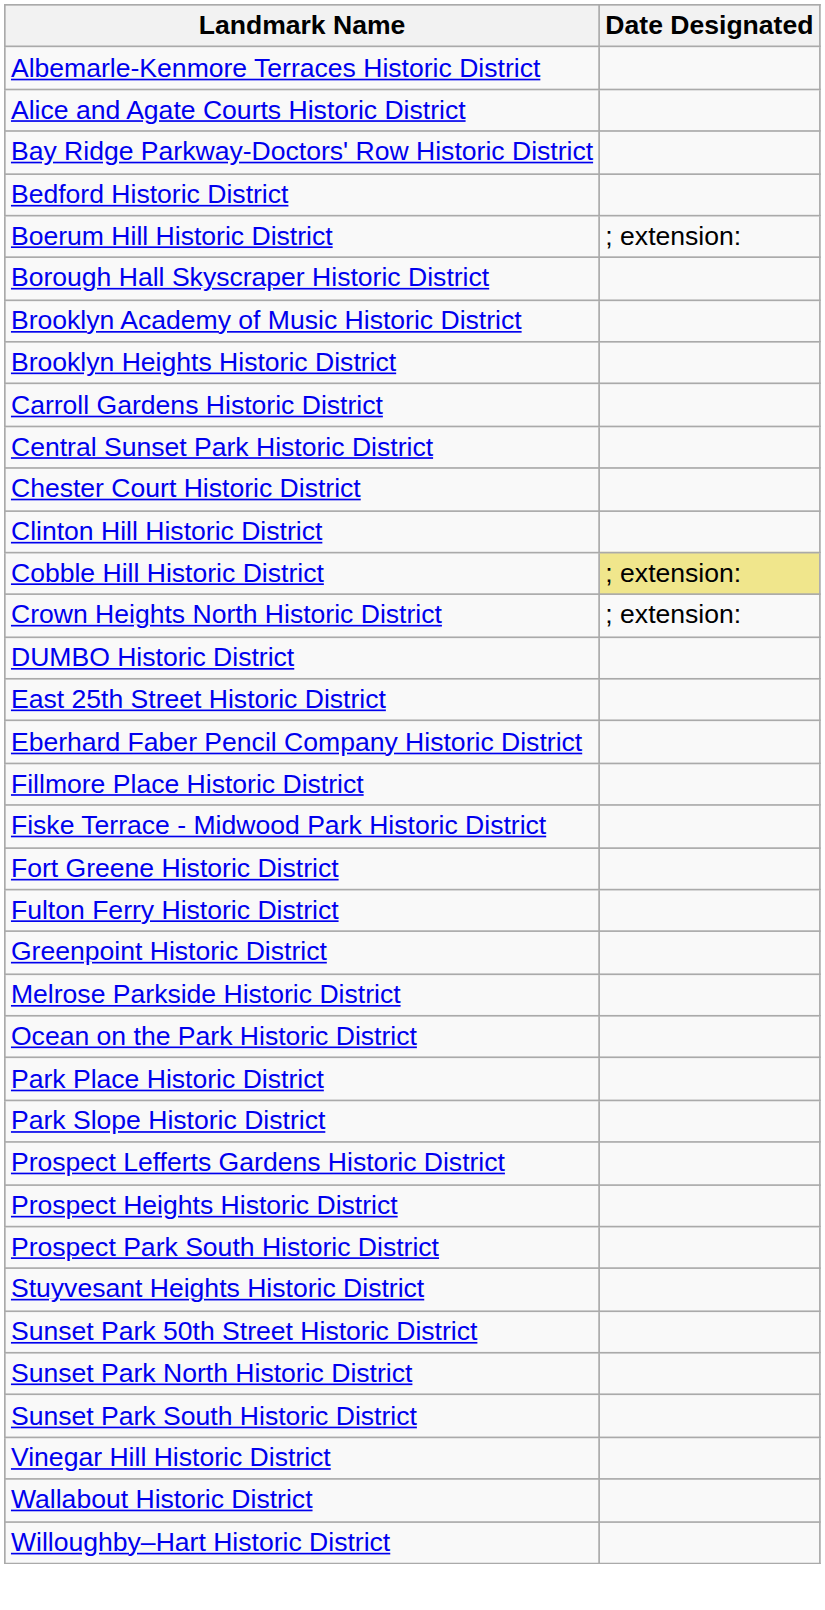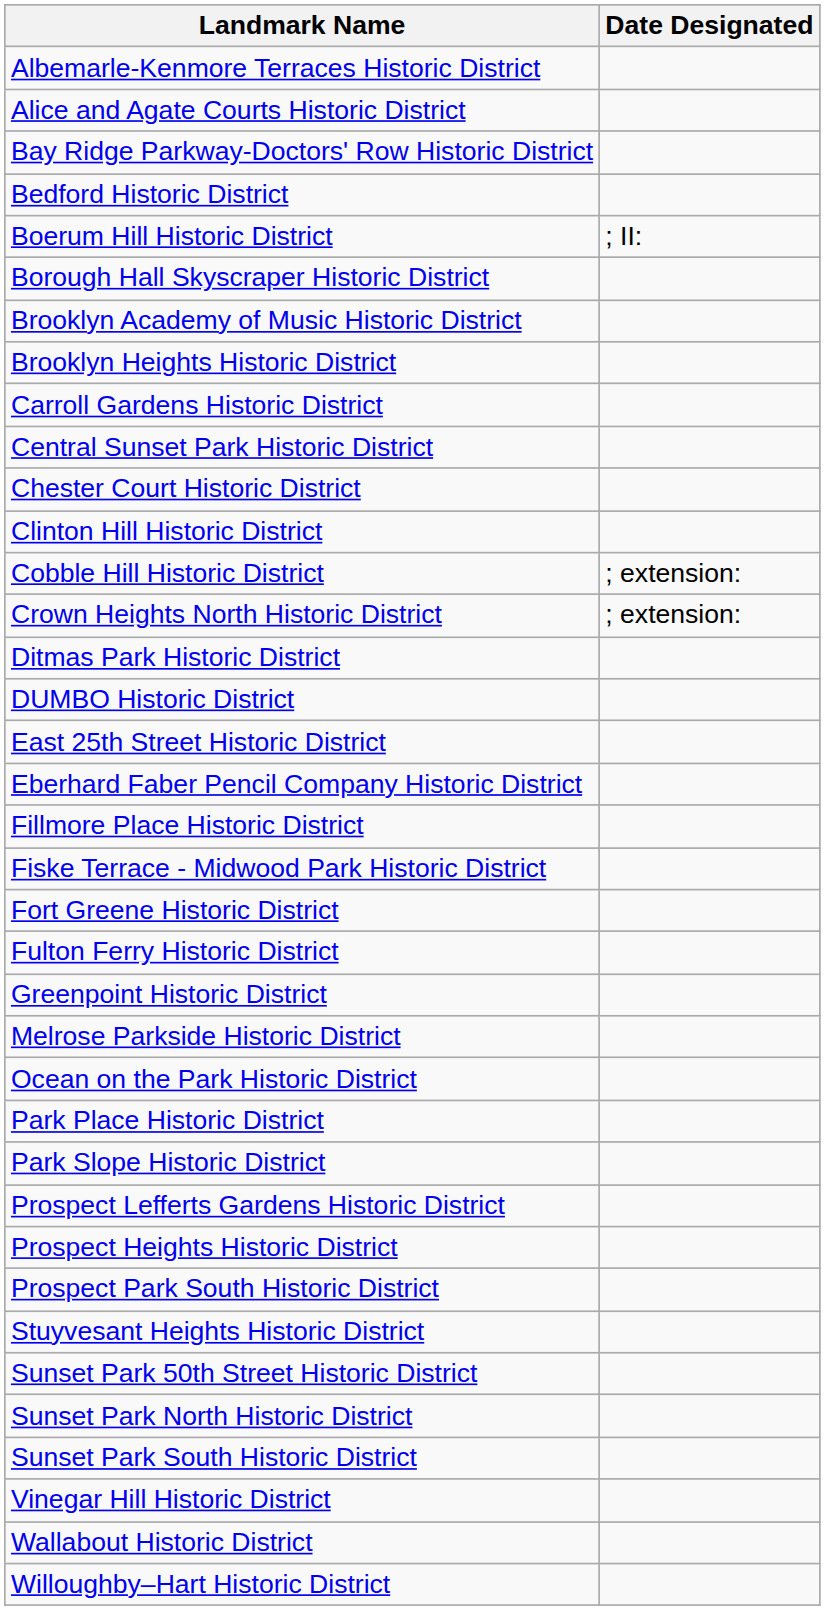 <table class="wikitable sortable">
 <tr>
 <th>Landmark Name</th>
 <th>Date Designated</th>
 </tr>
 <tr>
 <td><a href='#'>Albemarle-Kenmore Terraces Historic District</a></td>
 <td>  </td>
 </tr>
 <tr>
 <td><a href='#'>Alice and Agate Courts Historic District</a></td>
 <td>  </td>
 </tr>
 <tr>
 <td><a href='#'>Bay Ridge Parkway-Doctors' Row Historic District</a></td>
 <td> </td>
 </tr>
 <tr>
 <td><a href='#'>Bedford Historic District</a></td>
 <td> </td>
 </tr>
 <tr>
 <td><a href='#'>Boerum Hill Historic District</a></td>
-<td>  ; extension:  </td>
+<td>  ; II:   </td>
 </tr>
 <tr>
 <td><a href='#'>Borough Hall Skyscraper Historic District</a></td>
 <td>  </td>
 </tr>
 <tr>
 <td><a href='#'>Brooklyn Academy of Music Historic District</a></td>
 <td>  </td>
 </tr>
 <tr>
 <td><a href='#'>Brooklyn Heights Historic District</a></td>
 <td>  </td>
 </tr>
 <tr>
 <td><a href='#'>Carroll Gardens Historic District</a></td>
 <td>  </td>
 </tr>
 <tr>
 <td><a href='#'>Central Sunset Park Historic District</a></td>
 <td> </td>
 </tr>
 <tr>
 <td><a href='#'>Chester Court Historic District</a></td>
 <td> </td>
 </tr>
 <tr>
 <td><a href='#'>Clinton Hill Historic District</a></td>
 <td>  </td>
 </tr>
 <tr>
 <td><a href='#'>Cobble Hill Historic District</a></td>
-<td style="background: khaki;"> ; extension:   </td>
+<td> ; extension:   </td>
 </tr>
 <tr>
 <td><a href='#'>Crown Heights North Historic District</a></td>
 <td> ; extension:   </td>
+</tr>
+<tr>
+<td><a href='#'>Ditmas Park Historic District</a></td>
+<td>  </td>
 </tr>
 <tr>
 <td><a href='#'>DUMBO Historic District</a></td>
 <td>  </td>
 </tr>
 <tr>
 <td><a href='#'>East 25th Street Historic District</a></td>
 <td>  </td>
 </tr>
 <tr>
 <td><a href='#'>Eberhard Faber Pencil Company Historic District</a></td>
 <td>  </td>
 </tr>
 <tr>
 <td><a href='#'>Fillmore Place Historic District</a></td>
 <td>  </td>
 </tr>
 <tr>
 <td><a href='#'>Fiske Terrace - Midwood Park Historic District</a></td>
 <td>  </td>
 </tr>
 <tr>
 <td><a href='#'>Fort Greene Historic District</a></td>
 <td>  </td>
 </tr>
 <tr>
 <td><a href='#'>Fulton Ferry Historic District</a></td>
 <td>  </td>
 </tr>
 <tr>
 <td><a href='#'>Greenpoint Historic District</a></td>
 <td>  </td>
 </tr>
 <tr>
 <td><a href='#'>Melrose Parkside Historic District</a></td>
 <td> </td>
 </tr>
 <tr>
 <td><a href='#'>Ocean on the Park Historic District</a></td>
 <td>  </td>
 </tr>
 <tr>
 <td><a href='#'>Park Place Historic District</a></td>
 <td>  </td>
 </tr>
 <tr>
 <td><a href='#'>Park Slope Historic District</a></td>
 <td>  </td>
 </tr>
 <tr>
 <td><a href='#'>Prospect Lefferts Gardens Historic District</a></td>
 <td>  </td>
 </tr>
 <tr>
 <td><a href='#'>Prospect Heights Historic District</a></td>
 <td>  </td>
 </tr>
 <tr>
 <td><a href='#'>Prospect Park South Historic District</a></td>
 <td>  </td>
 </tr>
 <tr>
 <td><a href='#'>Stuyvesant Heights Historic District</a></td>
 <td>  </td>
 </tr>
 <tr>
 <td><a href='#'>Sunset Park 50th Street Historic District</a></td>
 <td> </td>
 </tr>
 <tr>
 <td><a href='#'>Sunset Park North Historic District</a></td>
 <td> </td>
 </tr>
 <tr>
 <td><a href='#'>Sunset Park South Historic District</a></td>
 <td> </td>
 </tr>
 <tr>
 <td><a href='#'>Vinegar Hill Historic District</a></td>
 <td>  </td>
 </tr>
 <tr>
 <td><a href='#'>Wallabout Historic District</a></td>
 <td>  </td>
 </tr>
 <tr>
 <td><a href='#'>Willoughby–Hart Historic District</a></td>
 <td> </td>
 </tr>
 </table>
